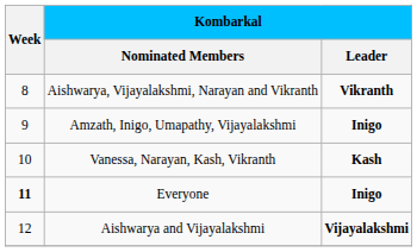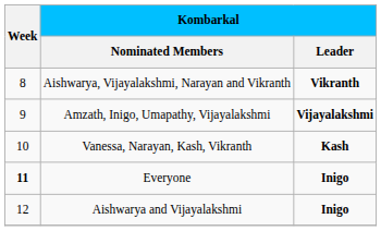 <table class="wikitable sortable" style=" text-align:center; font-size:85%;  line-height:28px; width:auto;">
 <tr>
 <th rowspan="2">Week</th>
 <th colspan="2" style="background:#00bfff;color:black">Kombarkal</th>
 </tr>
 <tr>
 <th>Nominated Members</th>
 <th>Leader</th>
 </tr>
 <tr>
 <td>8</td>
 <td>Aishwarya, Vijayalakshmi, Narayan and Vikranth</td>
 <td><strong>Vikranth</strong></td>
 </tr>
 <tr>
 <td>9</td>
 <td>Amzath, Inigo, Umapathy, Vijayalakshmi</td>
-<td><strong>Inigo</strong></td>
+<td><strong>Vijayalakshmi</strong></td>
 </tr>
 <tr>
 <td>10</td>
 <td>Vanessa, Narayan, Kash, Vikranth</td>
 <td><strong>Kash</strong></td>
 </tr>
 <tr>
 <td><strong>11</strong></td>
 <td>Everyone</td>
 <td><strong>Inigo</strong></td>
 </tr>
 <tr>
 <td>12</td>
 <td>Aishwarya and Vijayalakshmi</td>
-<td><strong>Vijayalakshmi</strong></td>
+<td><strong>Inigo</strong></td>
 </tr>
 <tr>
 </tr>
 </table>
